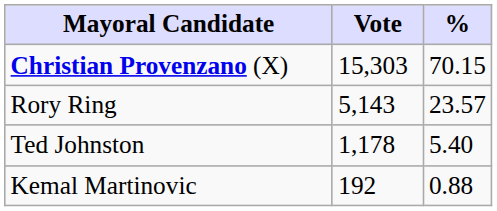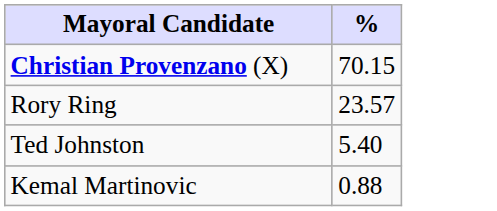 <table class="wikitable">
 <tr>
 <th style="background:#ddf; width:200px;">Mayoral Candidate</th>
-<th style="background:#ddf; width:50px;">Vote</th>
 <th style="background:#ddf; width:30px;">%</th>
 </tr>
 <tr>
 <td><strong><a href='#'>Christian Provenzano</a></strong> (X)</td>
-<td>15,303</td>
 <td>70.15</td>
 </tr>
 <tr>
 <td>Rory Ring</td>
-<td>5,143</td>
 <td>23.57</td>
 </tr>
 <tr>
 <td>Ted Johnston</td>
-<td>1,178</td>
 <td>5.40</td>
 </tr>
 <tr>
 <td>Kemal Martinovic</td>
-<td>192</td>
 <td>0.88</td>
 </tr>
 </table>
